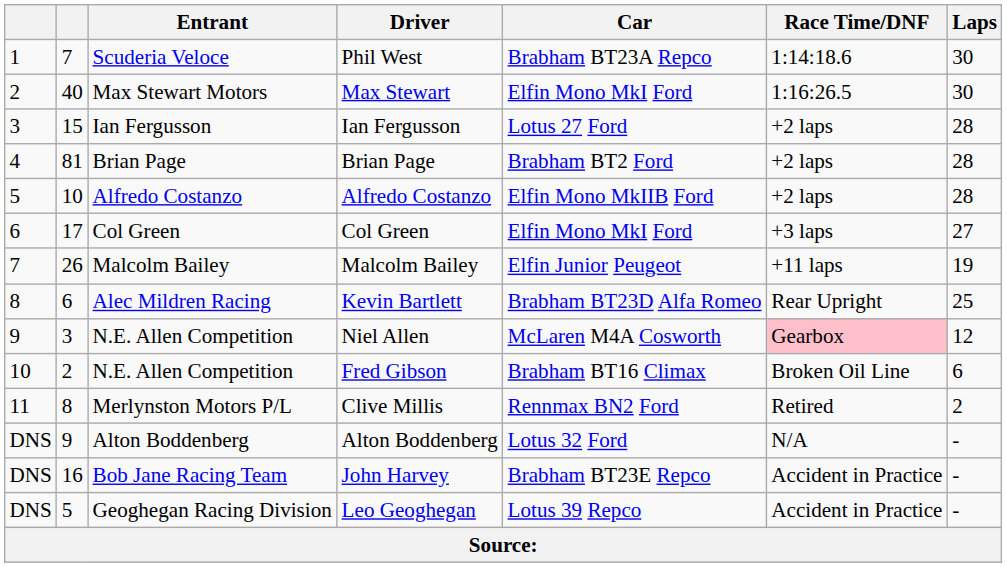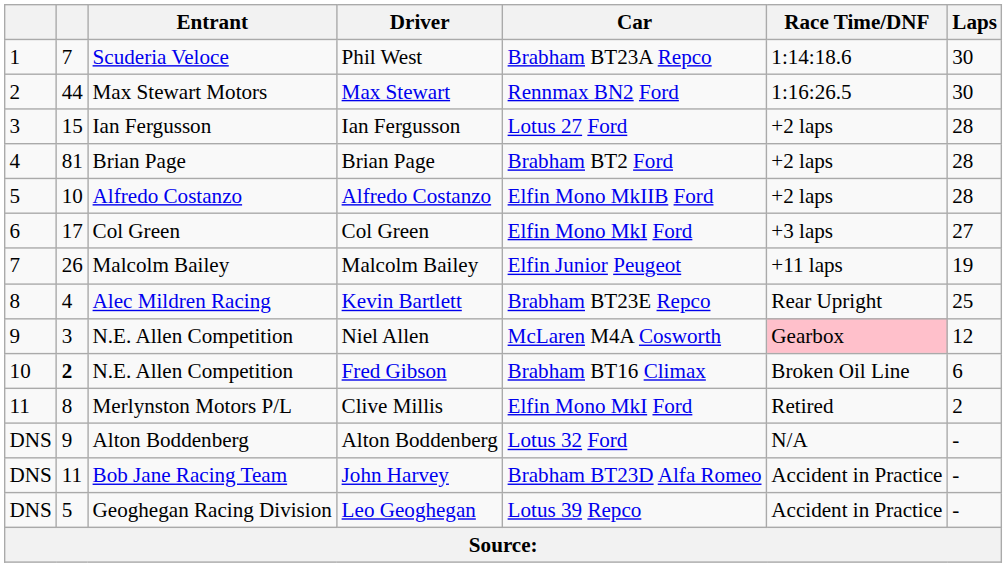 <table class="wikitable" style="text-align: left; font-size: 95%;">
 <tr>
 <th></th>
 <th></th>
 <th>Entrant</th>
 <th>Driver</th>
 <th>Car</th>
 <th>Race Time/DNF</th>
 <th>Laps</th>
 </tr>
 <tr>
 <td>1</td>
 <td>7</td>
 <td><a href='#'>Scuderia Veloce</a></td>
 <td>Phil West</td>
 <td><a href='#'>Brabham</a> BT23A <a href='#'>Repco</a></td>
 <td>1:14:18.6</td>
 <td>30</td>
 </tr>
 <tr>
 <td>2</td>
-<td>40</td>
+<td>44</td>
 <td>Max Stewart Motors</td>
 <td><a href='#'>Max Stewart</a></td>
-<td><a href='#'>Elfin Mono MkI</a> <a href='#'>Ford</a></td>
+<td><a href='#'>Rennmax BN2</a> <a href='#'>Ford</a></td>
 <td>1:16:26.5</td>
 <td>30</td>
 </tr>
 <tr>
 <td>3</td>
 <td>15</td>
 <td>Ian Fergusson</td>
 <td>Ian Fergusson</td>
 <td><a href='#'>Lotus 27</a> <a href='#'>Ford</a></td>
 <td>+2 laps</td>
 <td>28</td>
 </tr>
 <tr>
 <td>4</td>
 <td>81</td>
 <td>Brian Page</td>
 <td>Brian Page</td>
 <td><a href='#'>Brabham</a> BT2 <a href='#'>Ford</a></td>
 <td>+2 laps</td>
 <td>28</td>
 </tr>
 <tr>
 <td>5</td>
 <td>10</td>
 <td><a href='#'>Alfredo Costanzo</a></td>
 <td><a href='#'>Alfredo Costanzo</a></td>
 <td><a href='#'>Elfin Mono MkIIB</a> <a href='#'>Ford</a></td>
 <td>+2 laps</td>
 <td>28</td>
 </tr>
 <tr>
 <td>6</td>
 <td>17</td>
 <td>Col Green</td>
 <td>Col Green</td>
 <td><a href='#'>Elfin Mono MkI</a> <a href='#'>Ford</a></td>
 <td>+3 laps</td>
 <td>27</td>
 </tr>
 <tr>
 <td>7</td>
 <td>26</td>
 <td>Malcolm Bailey</td>
 <td>Malcolm Bailey</td>
 <td><a href='#'>Elfin Junior</a> <a href='#'>Peugeot</a></td>
 <td>+11 laps</td>
 <td>19</td>
 </tr>
 <tr>
 <td>8</td>
-<td>6</td>
+<td>4</td>
 <td><a href='#'>Alec Mildren Racing</a></td>
 <td><a href='#'>Kevin Bartlett</a></td>
-<td><a href='#'>Brabham BT23D</a> <a href='#'>Alfa Romeo</a></td>
+<td><a href='#'>Brabham</a> BT23E <a href='#'>Repco</a></td>
 <td>Rear Upright</td>
 <td>25</td>
 </tr>
 <tr>
 <td>9</td>
 <td>3</td>
 <td>N.E. Allen Competition</td>
 <td>Niel Allen</td>
 <td><a href='#'>McLaren</a> M4A <a href='#'>Cosworth</a></td>
 <td style="background: pink;">Gearbox</td>
 <td>12</td>
 </tr>
 <tr>
 <td>10</td>
-<td>2</td>
+<td><strong>2</strong></td>
 <td>N.E. Allen Competition</td>
 <td><a href='#'>Fred Gibson</a></td>
 <td><a href='#'>Brabham</a> BT16 <a href='#'>Climax</a></td>
 <td>Broken Oil Line</td>
 <td>6</td>
 </tr>
 <tr>
 <td>11</td>
 <td>8</td>
 <td>Merlynston Motors P/L</td>
 <td>Clive Millis</td>
-<td><a href='#'>Rennmax BN2</a> <a href='#'>Ford</a></td>
+<td><a href='#'>Elfin Mono MkI</a> <a href='#'>Ford</a></td>
 <td>Retired</td>
 <td>2</td>
 </tr>
 <tr>
 <td>DNS</td>
 <td>9</td>
 <td>Alton Boddenberg</td>
 <td>Alton Boddenberg</td>
 <td><a href='#'>Lotus 32</a> <a href='#'>Ford</a></td>
 <td>N/A</td>
 <td>-</td>
 </tr>
 <tr>
 <td>DNS</td>
-<td>16</td>
+<td>11</td>
 <td><a href='#'>Bob Jane Racing Team</a></td>
 <td><a href='#'>John Harvey</a></td>
-<td><a href='#'>Brabham</a> BT23E <a href='#'>Repco</a></td>
+<td><a href='#'>Brabham BT23D</a> <a href='#'>Alfa Romeo</a></td>
 <td>Accident in Practice</td>
 <td>-</td>
 </tr>
 <tr>
 <td>DNS</td>
 <td>5</td>
 <td>Geoghegan Racing Division</td>
 <td><a href='#'>Leo Geoghegan</a></td>
 <td><a href='#'>Lotus 39</a> <a href='#'>Repco</a></td>
 <td>Accident in Practice</td>
 <td>-</td>
 </tr>
 <tr>
 <th colspan=7>Source:</th>
 </tr>
 </table>
